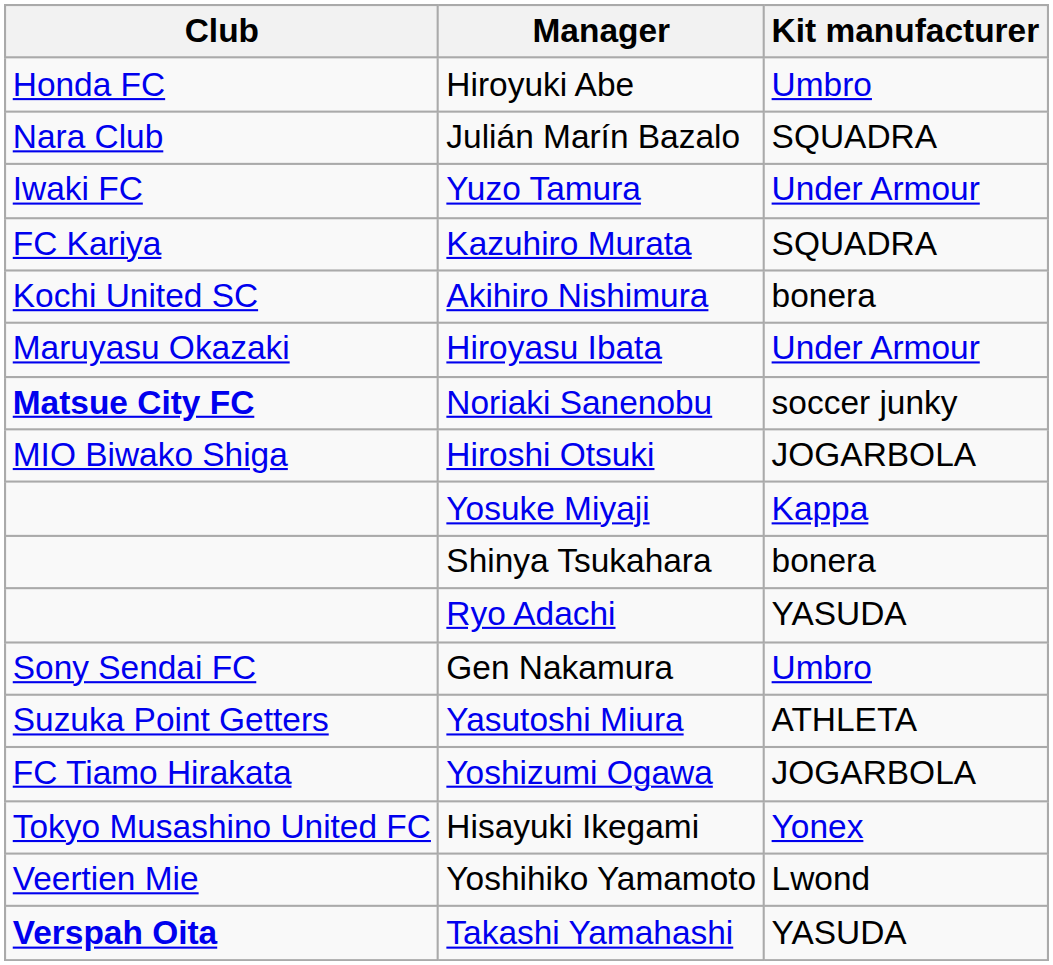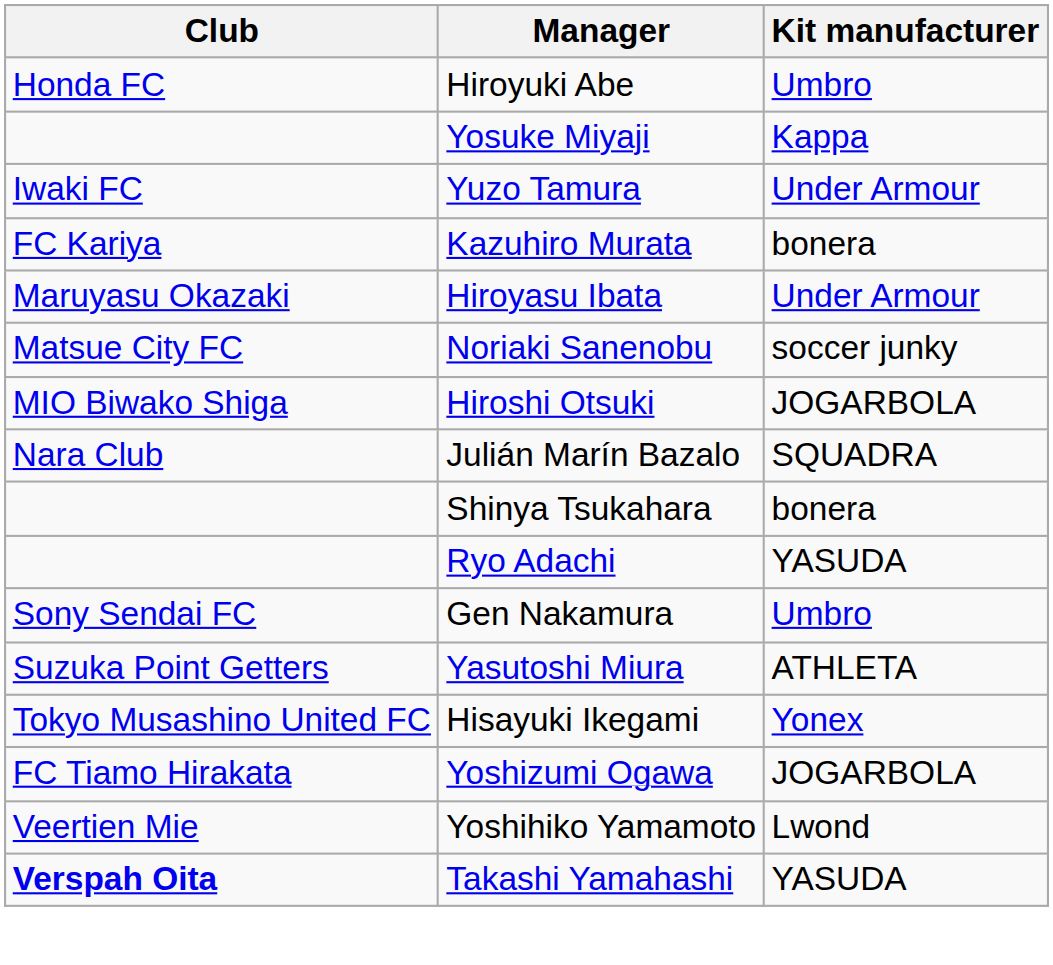 <table class="wikitable sortable">
 <tr>
 <th>Club</th>
 <th>Manager</th>
 <th>Kit manufacturer</th>
 </tr>
 <tr>
 <td><a href='#'>Honda FC</a></td>
 <td> Hiroyuki Abe</td>
 <td> <a href='#'>Umbro</a></td>
 </tr>
 <tr>
-<td><a href='#'>Nara Club</a></td>
-<td> Julián Marín Bazalo</td>
-<td> SQUADRA</td>
+<td></td>
+<td> <a href='#'>Yosuke Miyaji</a></td>
+<td> <a href='#'>Kappa</a></td>
 </tr>
 <tr>
 <td><a href='#'>Iwaki FC</a></td>
 <td> <a href='#'>Yuzo Tamura</a></td>
 <td> <a href='#'>Under Armour</a></td>
 </tr>
 <tr>
 <td><a href='#'>FC Kariya</a></td>
 <td> <a href='#'>Kazuhiro Murata</a></td>
-<td> SQUADRA</td>
-</tr>
-<tr>
-<td><a href='#'>Kochi United SC</a></td>
-<td> <a href='#'>Akihiro Nishimura</a></td>
 <td> bonera</td>
 </tr>
 <tr>
 <td><a href='#'>Maruyasu Okazaki</a></td>
 <td> <a href='#'>Hiroyasu Ibata</a></td>
 <td> <a href='#'>Under Armour</a></td>
 </tr>
 <tr>
-<td><strong><a href='#'>Matsue City FC</a></strong></td>
+<td><a href='#'>Matsue City FC</a></td>
 <td> <a href='#'>Noriaki Sanenobu</a></td>
 <td> soccer junky</td>
 </tr>
 <tr>
 <td><a href='#'>MIO Biwako Shiga</a></td>
 <td> <a href='#'>Hiroshi Otsuki</a></td>
 <td> JOGARBOLA</td>
 </tr>
 <tr>
-<td></td>
-<td> <a href='#'>Yosuke Miyaji</a></td>
-<td> <a href='#'>Kappa</a></td>
+<td><a href='#'>Nara Club</a></td>
+<td> Julián Marín Bazalo</td>
+<td> SQUADRA</td>
 </tr>
 <tr>
 <td></td>
 <td> Shinya Tsukahara</td>
 <td> bonera</td>
 </tr>
 <tr>
 <td></td>
 <td> <a href='#'>Ryo Adachi</a></td>
 <td> YASUDA</td>
 </tr>
 <tr>
 <td><a href='#'>Sony Sendai FC</a></td>
 <td> Gen Nakamura</td>
 <td> <a href='#'>Umbro</a></td>
 </tr>
 <tr>
 <td><a href='#'>Suzuka Point Getters</a></td>
 <td> <a href='#'>Yasutoshi Miura</a></td>
 <td> ATHLETA</td>
 </tr>
 <tr>
+<td><a href='#'>Tokyo Musashino United FC</a></td>
+<td> Hisayuki Ikegami</td>
+<td> <a href='#'>Yonex</a></td>
+</tr>
+<tr>
 <td><a href='#'>FC Tiamo Hirakata</a></td>
 <td> <a href='#'>Yoshizumi Ogawa</a></td>
 <td> JOGARBOLA</td>
-</tr>
-<tr>
-<td><a href='#'>Tokyo Musashino United FC</a></td>
-<td> Hisayuki Ikegami</td>
-<td> <a href='#'>Yonex</a></td>
 </tr>
 <tr>
 <td><a href='#'>Veertien Mie</a></td>
 <td> Yoshihiko Yamamoto</td>
 <td> Lwond</td>
 </tr>
 <tr>
 <td><strong><a href='#'>Verspah Oita</a></strong></td>
 <td> <a href='#'>Takashi Yamahashi</a></td>
 <td> YASUDA</td>
 </tr>
 </table>
